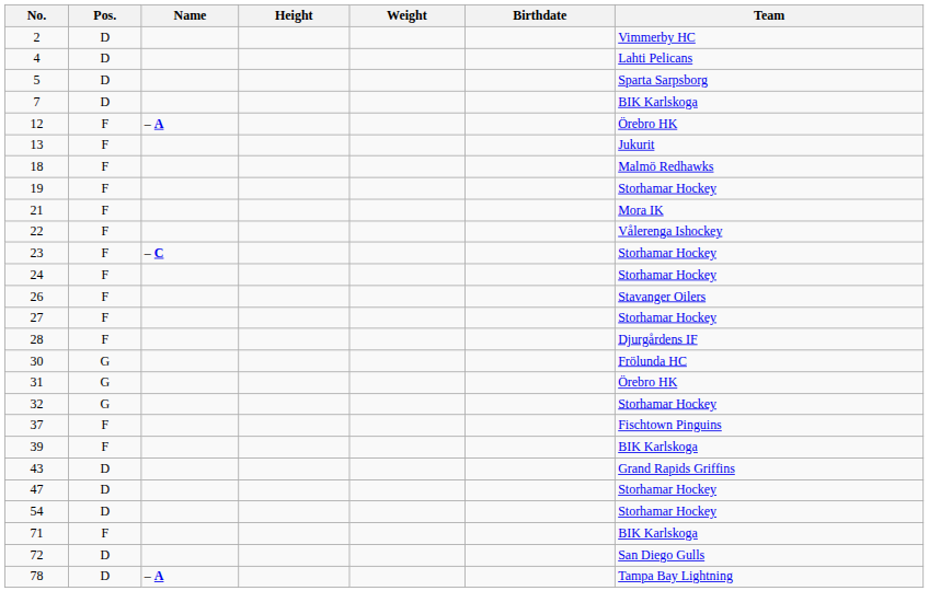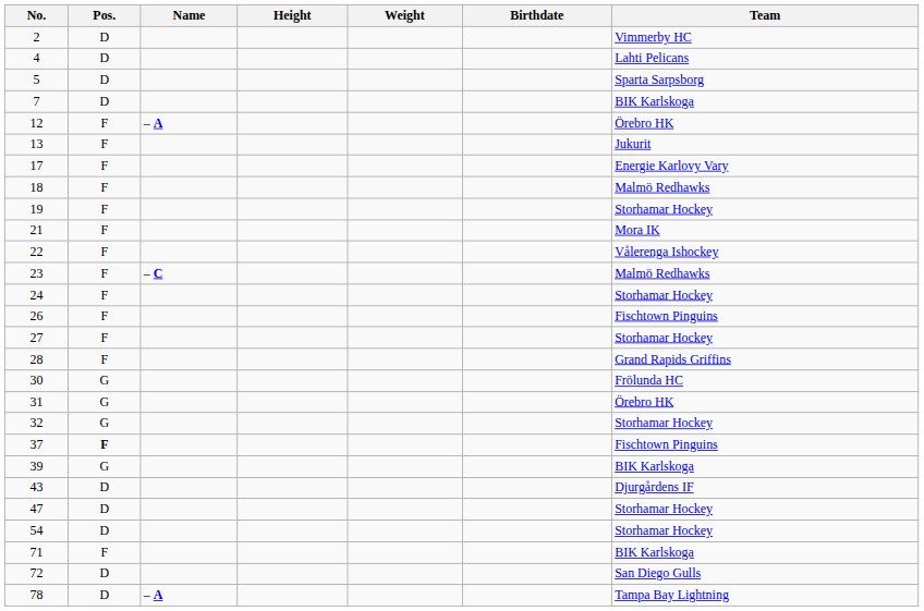 <table width="80%" class="wikitable sortable" style="font-size: 90%; text-align: center;">
 <tr>
 <th>No.</th>
 <th>Pos.</th>
 <th>Name</th>
 <th>Height</th>
 <th>Weight</th>
 <th>Birthdate</th>
 <th>Team</th>
 </tr>
 <tr>
 <td>2</td>
 <td>D</td>
 <td align="left"></td>
 <td></td>
 <td></td>
 <td></td>
 <td style="text-align:left;"> <a href='#'>Vimmerby HC</a></td>
 </tr>
 <tr>
 <td>4</td>
 <td>D</td>
 <td align="left"></td>
 <td></td>
 <td></td>
 <td></td>
 <td style="text-align:left;"> <a href='#'>Lahti Pelicans</a></td>
 </tr>
 <tr>
 <td>5</td>
 <td>D</td>
 <td align="left"></td>
 <td></td>
 <td></td>
 <td></td>
 <td style="text-align:left;"> <a href='#'>Sparta Sarpsborg</a></td>
 </tr>
 <tr>
 <td>7</td>
 <td>D</td>
 <td align="left"></td>
 <td></td>
 <td></td>
 <td></td>
 <td style="text-align:left;"> <a href='#'>BIK Karlskoga</a></td>
 </tr>
 <tr>
 <td>12</td>
 <td>F</td>
 <td align="left"> – <strong><a href='#'>A</a></strong></td>
 <td></td>
 <td></td>
 <td></td>
 <td style="text-align:left;"> <a href='#'>Örebro HK</a></td>
 </tr>
 <tr>
 <td>13</td>
 <td>F</td>
 <td align="left"></td>
 <td></td>
 <td></td>
 <td></td>
 <td style="text-align:left;"> <a href='#'>Jukurit</a></td>
 </tr>
 <tr>
+<td>17</td>
+<td>F</td>
+<td align="left"></td>
+<td></td>
+<td></td>
+<td></td>
+<td style="text-align:left;"> <a href='#'>Energie Karlovy Vary</a></td>
+</tr>
+<tr>
 <td>18</td>
 <td>F</td>
 <td align="left"></td>
 <td></td>
 <td></td>
 <td></td>
 <td style="text-align:left;"> <a href='#'>Malmö Redhawks</a></td>
 </tr>
 <tr>
 <td>19</td>
 <td>F</td>
 <td align="left"></td>
 <td></td>
 <td></td>
 <td></td>
 <td style="text-align:left;"> <a href='#'>Storhamar Hockey</a></td>
 </tr>
 <tr>
 <td>21</td>
 <td>F</td>
 <td align="left"></td>
 <td></td>
 <td></td>
 <td></td>
 <td style="text-align:left;"> <a href='#'>Mora IK</a></td>
 </tr>
 <tr>
 <td>22</td>
 <td>F</td>
 <td align="left"></td>
 <td></td>
 <td></td>
 <td></td>
 <td style="text-align:left;"> <a href='#'>Vålerenga Ishockey</a></td>
 </tr>
 <tr>
 <td>23</td>
 <td>F</td>
 <td align="left"> – <strong><a href='#'>C</a></strong></td>
 <td></td>
 <td></td>
 <td></td>
-<td style="text-align:left;"> <a href='#'>Storhamar Hockey</a></td>
+<td style="text-align:left;"> <a href='#'>Malmö Redhawks</a></td>
 </tr>
 <tr>
 <td>24</td>
 <td>F</td>
 <td align="left"></td>
 <td></td>
 <td></td>
 <td></td>
 <td style="text-align:left;"> <a href='#'>Storhamar Hockey</a></td>
 </tr>
 <tr>
 <td>26</td>
 <td>F</td>
 <td align="left"></td>
 <td></td>
 <td></td>
 <td></td>
-<td style="text-align:left;"> <a href='#'>Stavanger Oilers</a></td>
+<td style="text-align:left;"> <a href='#'>Fischtown Pinguins</a></td>
 </tr>
 <tr>
 <td>27</td>
 <td>F</td>
 <td align="left"></td>
 <td></td>
 <td></td>
 <td></td>
 <td style="text-align:left;"> <a href='#'>Storhamar Hockey</a></td>
 </tr>
 <tr>
 <td>28</td>
 <td>F</td>
 <td align="left"></td>
 <td></td>
 <td></td>
 <td></td>
-<td style="text-align:left;"> <a href='#'>Djurgårdens IF</a></td>
+<td style="text-align:left;"> <a href='#'>Grand Rapids Griffins</a></td>
 </tr>
 <tr>
 <td>30</td>
 <td>G</td>
 <td align="left"></td>
 <td></td>
 <td></td>
 <td></td>
 <td style="text-align:left;"> <a href='#'>Frölunda HC</a></td>
 </tr>
 <tr>
 <td>31</td>
 <td>G</td>
 <td align="left"></td>
 <td></td>
 <td></td>
 <td></td>
 <td style="text-align:left;"> <a href='#'>Örebro HK</a></td>
 </tr>
 <tr>
 <td>32</td>
 <td>G</td>
 <td align="left"></td>
 <td></td>
 <td></td>
 <td></td>
 <td style="text-align:left;"> <a href='#'>Storhamar Hockey</a></td>
 </tr>
 <tr>
 <td>37</td>
-<td>F</td>
+<td><strong>F</strong></td>
 <td align="left"></td>
 <td></td>
 <td></td>
 <td></td>
 <td style="text-align:left;"> <a href='#'>Fischtown Pinguins</a></td>
 </tr>
 <tr>
 <td>39</td>
-<td>F</td>
+<td>G</td>
 <td align="left"></td>
 <td></td>
 <td></td>
 <td></td>
 <td style="text-align:left;"> <a href='#'>BIK Karlskoga</a></td>
 </tr>
 <tr>
 <td>43</td>
 <td>D</td>
 <td align="left"></td>
 <td></td>
 <td></td>
 <td></td>
-<td style="text-align:left;"> <a href='#'>Grand Rapids Griffins</a></td>
+<td style="text-align:left;"> <a href='#'>Djurgårdens IF</a></td>
 </tr>
 <tr>
 <td>47</td>
 <td>D</td>
 <td align="left"></td>
 <td></td>
 <td></td>
 <td></td>
 <td style="text-align:left;"> <a href='#'>Storhamar Hockey</a></td>
 </tr>
 <tr>
 <td>54</td>
 <td>D</td>
 <td align="left"></td>
 <td></td>
 <td></td>
 <td></td>
 <td style="text-align:left;"> <a href='#'>Storhamar Hockey</a></td>
 </tr>
 <tr>
 <td>71</td>
 <td>F</td>
 <td align="left"></td>
 <td></td>
 <td></td>
 <td></td>
 <td style="text-align:left;"> <a href='#'>BIK Karlskoga</a></td>
 </tr>
 <tr>
 <td>72</td>
 <td>D</td>
 <td align="left"></td>
 <td></td>
 <td></td>
 <td></td>
 <td style="text-align:left;"> <a href='#'>San Diego Gulls</a></td>
 </tr>
 <tr>
 <td>78</td>
 <td>D</td>
 <td align="left"> – <strong><a href='#'>A</a></strong></td>
 <td></td>
 <td></td>
 <td></td>
 <td style="text-align:left;"> <a href='#'>Tampa Bay Lightning</a></td>
 </tr>
 </table>
